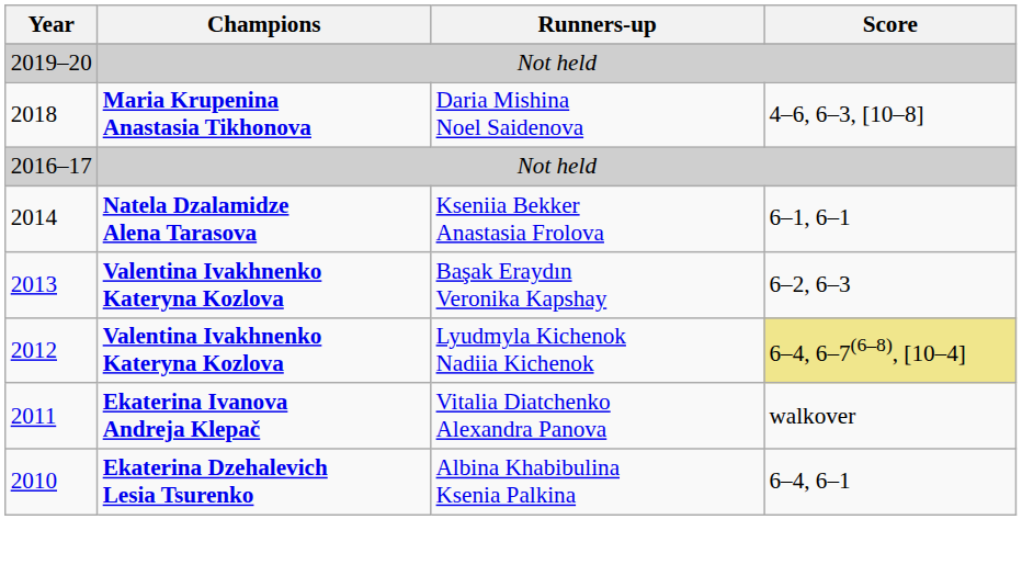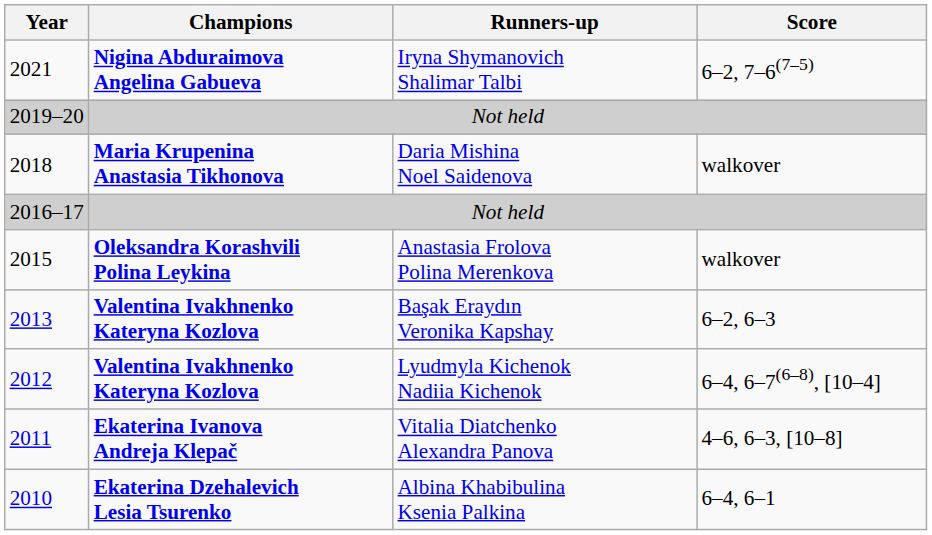 <table class="wikitable" style="font-size:90%">
 <tr>
 <th>Year</th>
 <th width="200">Champions</th>
 <th width="200">Runners-up</th>
 <th width="150">Score</th>
+</tr>
+<tr>
+<td>2021</td>
+<td><strong> <a href='#'>Nigina Abduraimova</a> <br>  <a href='#'>Angelina Gabueva</a></strong></td>
+<td> <a href='#'>Iryna Shymanovich</a> <br>  <a href='#'>Shalimar Talbi</a></td>
+<td>6–2, 7–6<sup>(7–5)</sup></td>
 </tr>
 <tr>
 <td style="background:#cfcfcf">2019–20</td>
 <td colspan=3 align=center style="background:#cfcfcf"><em>Not held</em></td>
 </tr>
 <tr>
 <td>2018</td>
 <td><strong> <a href='#'>Maria Krupenina</a> <br>  <a href='#'>Anastasia Tikhonova</a></strong></td>
 <td> <a href='#'>Daria Mishina</a> <br>  <a href='#'>Noel Saidenova</a></td>
-<td>4–6, 6–3, [10–8]</td>
+<td>walkover</td>
 </tr>
 <tr>
 <td style="background:#cfcfcf">2016–17</td>
 <td colspan=3 align=center style="background:#cfcfcf"><em>Not held</em></td>
 </tr>
 <tr>
-<td>2014</td>
-<td><strong> <a href='#'>Natela Dzalamidze</a> <br>  <a href='#'>Alena Tarasova</a></strong></td>
-<td> <a href='#'>Kseniia Bekker</a> <br>  <a href='#'>Anastasia Frolova</a></td>
-<td>6–1, 6–1</td>
+<td>2015</td>
+<td><strong> <a href='#'>Oleksandra Korashvili</a> <br>  <a href='#'>Polina Leykina</a></strong></td>
+<td> <a href='#'>Anastasia Frolova</a> <br>  <a href='#'>Polina Merenkova</a></td>
+<td>walkover</td>
 </tr>
 <tr>
 <td><a href='#'>2013</a></td>
 <td><strong> <a href='#'>Valentina Ivakhnenko</a> <br>  <a href='#'>Kateryna Kozlova</a></strong></td>
 <td> <a href='#'>Başak Eraydın</a> <br>  <a href='#'>Veronika Kapshay</a></td>
 <td>6–2, 6–3</td>
 </tr>
 <tr>
 <td><a href='#'>2012</a></td>
 <td><strong> <a href='#'>Valentina Ivakhnenko</a> <br>  <a href='#'>Kateryna Kozlova</a></strong></td>
 <td> <a href='#'>Lyudmyla Kichenok</a> <br>  <a href='#'>Nadiia Kichenok</a></td>
-<td style="background: khaki;">6–4, 6–7<sup>(6–8)</sup>, [10–4]</td>
+<td>6–4, 6–7<sup>(6–8)</sup>, [10–4]</td>
 </tr>
 <tr>
 <td><a href='#'>2011</a></td>
 <td> <strong><a href='#'>Ekaterina Ivanova</a></strong> <br>  <strong><a href='#'>Andreja Klepač</a></strong></td>
 <td> <a href='#'>Vitalia Diatchenko</a> <br>  <a href='#'>Alexandra Panova</a></td>
-<td>walkover</td>
+<td>4–6, 6–3, [10–8]</td>
 </tr>
 <tr>
 <td><a href='#'>2010</a></td>
 <td> <strong><a href='#'>Ekaterina Dzehalevich</a></strong> <br>  <strong><a href='#'>Lesia Tsurenko</a></strong></td>
 <td> <a href='#'>Albina Khabibulina</a> <br>  <a href='#'>Ksenia Palkina</a></td>
 <td>6–4, 6–1</td>
 </tr>
 </table>
